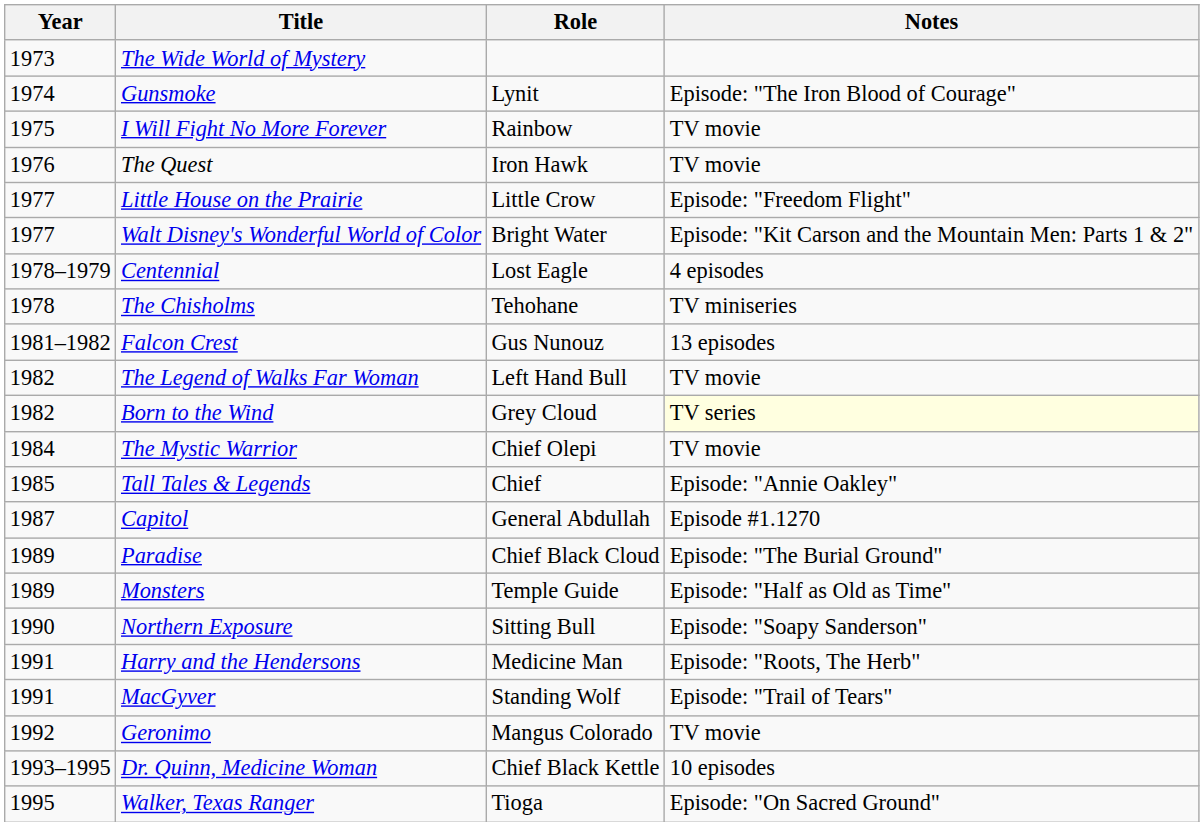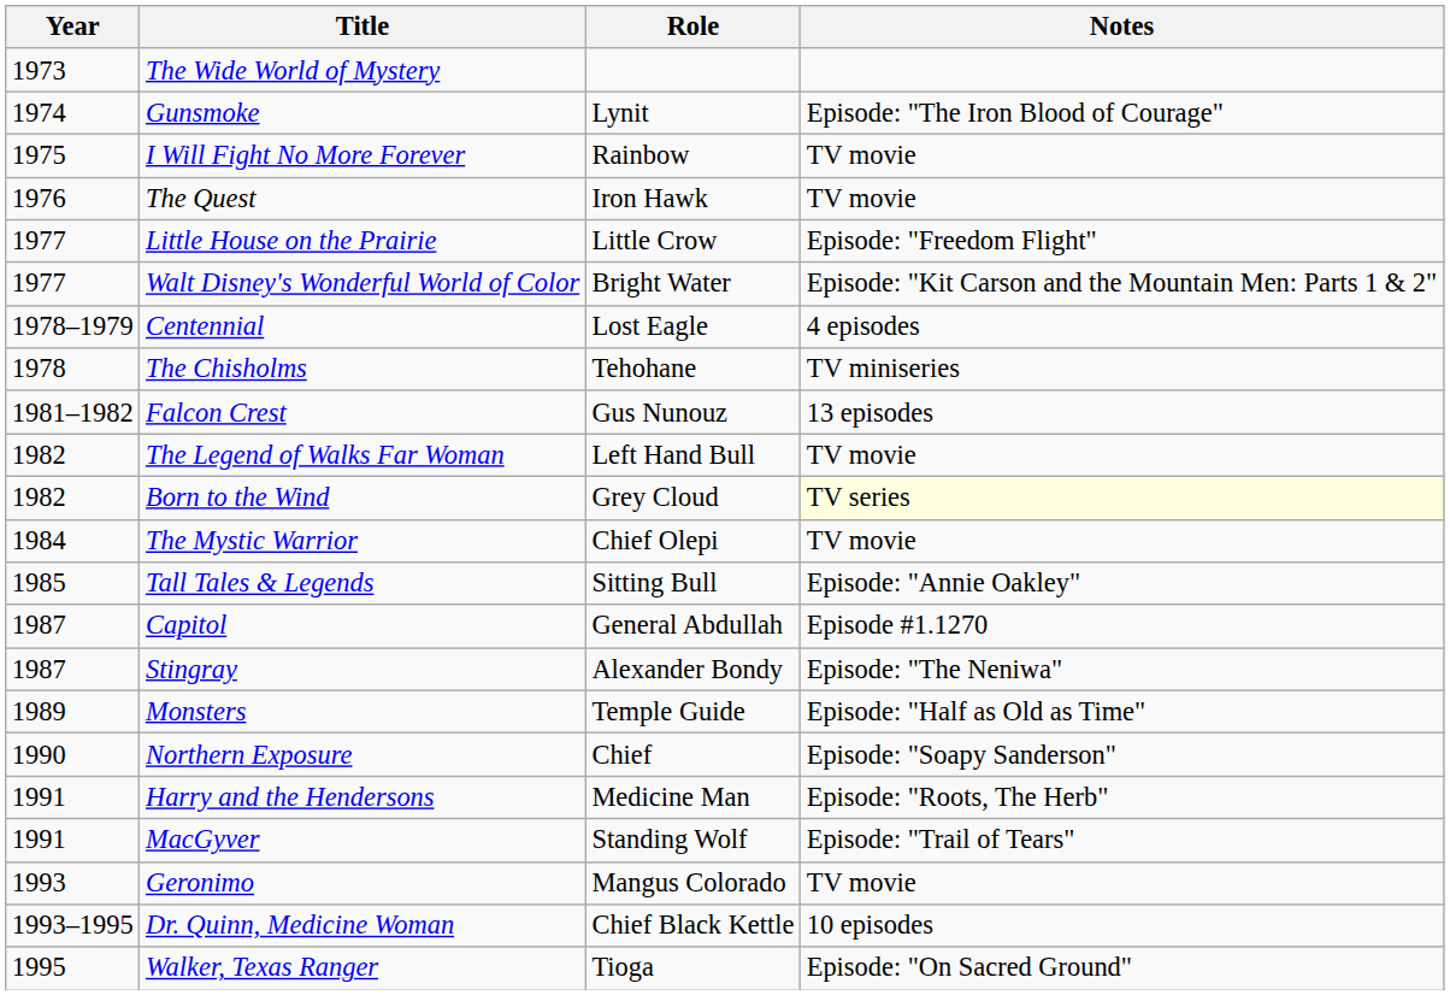 <table class="wikitable sortable">
 <tr>
 <th>Year</th>
 <th>Title</th>
 <th>Role</th>
 <th class="unsortable">Notes</th>
 </tr>
 <tr>
 <td>1973</td>
 <td><em><a href='#'>The Wide World of Mystery</a></em></td>
 <td></td>
 <td></td>
 </tr>
 <tr>
 <td>1974</td>
 <td><em><a href='#'>Gunsmoke</a></em></td>
 <td>Lynit</td>
 <td>Episode: "The Iron Blood of Courage"</td>
 </tr>
 <tr>
 <td>1975</td>
 <td><em><a href='#'>I Will Fight No More Forever</a></em></td>
 <td>Rainbow</td>
 <td>TV movie</td>
 </tr>
 <tr>
 <td>1976</td>
 <td><em>The Quest</em> </td>
 <td>Iron Hawk</td>
 <td>TV movie</td>
 </tr>
 <tr>
 <td>1977</td>
 <td><em><a href='#'>Little House on the Prairie</a></em></td>
 <td>Little Crow</td>
 <td>Episode: "Freedom Flight"</td>
 </tr>
 <tr>
 <td>1977</td>
 <td><em><a href='#'>Walt Disney's Wonderful World of Color</a></em></td>
 <td>Bright Water</td>
 <td>Episode: "Kit Carson and the Mountain Men: Parts 1 & 2"</td>
 </tr>
 <tr>
 <td>1978–1979</td>
 <td><em><a href='#'>Centennial</a></em></td>
 <td>Lost Eagle</td>
 <td>4 episodes</td>
 </tr>
 <tr>
 <td>1978</td>
 <td><em><a href='#'>The Chisholms</a></em></td>
 <td>Tehohane</td>
 <td>TV miniseries</td>
 </tr>
 <tr>
 <td>1981–1982</td>
 <td><em><a href='#'>Falcon Crest</a></em></td>
 <td>Gus Nunouz</td>
 <td>13 episodes</td>
 </tr>
 <tr>
 <td>1982</td>
 <td><em><a href='#'>The Legend of Walks Far Woman</a></em></td>
 <td>Left Hand Bull</td>
 <td>TV movie</td>
 </tr>
 <tr>
 <td>1982</td>
 <td><em><a href='#'>Born to the Wind</a></em></td>
 <td>Grey Cloud</td>
 <td style="background: lightyellow;">TV series</td>
 </tr>
 <tr>
 <td>1984</td>
 <td><em><a href='#'>The Mystic Warrior</a></em></td>
 <td>Chief Olepi</td>
 <td>TV movie</td>
 </tr>
 <tr>
 <td>1985</td>
 <td><em><a href='#'>Tall Tales & Legends</a></em></td>
-<td>Chief</td>
+<td>Sitting Bull</td>
 <td>Episode: "Annie Oakley"</td>
 </tr>
 <tr>
 <td>1987</td>
 <td><em><a href='#'>Capitol</a></em></td>
 <td>General Abdullah</td>
 <td>Episode #1.1270</td>
 </tr>
 <tr>
-<td>1989</td>
-<td><em><a href='#'>Paradise</a></em></td>
-<td>Chief Black Cloud</td>
-<td>Episode: "The Burial Ground"</td>
+<td>1987</td>
+<td><em><a href='#'>Stingray</a></em></td>
+<td>Alexander Bondy</td>
+<td>Episode: "The Neniwa"</td>
 </tr>
 <tr>
 <td>1989</td>
 <td><em><a href='#'>Monsters</a></em></td>
 <td>Temple Guide</td>
 <td>Episode: "Half as Old as Time"</td>
 </tr>
 <tr>
 <td>1990</td>
 <td><em><a href='#'>Northern Exposure</a></em></td>
-<td>Sitting Bull</td>
+<td>Chief</td>
 <td>Episode: "Soapy Sanderson"</td>
 </tr>
 <tr>
 <td>1991</td>
 <td><em><a href='#'>Harry and the Hendersons</a></em></td>
 <td>Medicine Man</td>
 <td>Episode: "Roots, The Herb"</td>
 </tr>
 <tr>
 <td>1991</td>
 <td><em><a href='#'>MacGyver</a></em></td>
 <td>Standing Wolf</td>
 <td>Episode: "Trail of Tears"</td>
 </tr>
 <tr>
-<td>1992</td>
+<td>1993</td>
 <td><em><a href='#'>Geronimo</a></em></td>
 <td>Mangus Colorado</td>
 <td>TV movie</td>
 </tr>
 <tr>
 <td>1993–1995</td>
 <td><em><a href='#'>Dr. Quinn, Medicine Woman</a></em></td>
 <td>Chief Black Kettle</td>
 <td>10 episodes</td>
 </tr>
 <tr>
 <td>1995</td>
 <td><em><a href='#'>Walker, Texas Ranger</a></em></td>
 <td>Tioga</td>
 <td>Episode: "On Sacred Ground"</td>
 </tr>
 </table>
